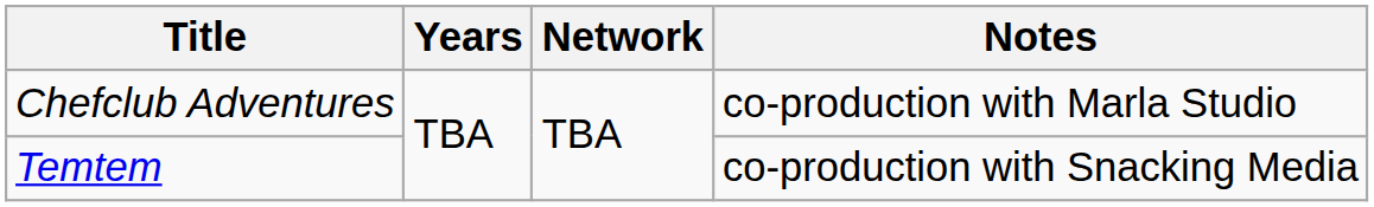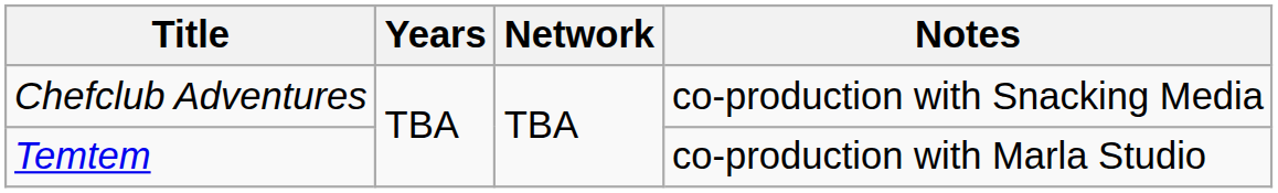 <table class="wikitable sortable">
 <tr>
 <th>Title</th>
 <th>Years</th>
 <th>Network</th>
 <th>Notes</th>
 </tr>
 <tr>
 <td><em>Chefclub Adventures</em></td>
 <td rowspan="2">TBA</td>
 <td rowspan="2">TBA</td>
-<td>co-production with Marla Studio</td>
+<td>co-production with Snacking Media</td>
 </tr>
 <tr>
 <td><em><a href='#'>Temtem</a></em></td>
-<td>co-production with Snacking Media</td>
+<td>co-production with Marla Studio</td>
 </tr>
 </table>
